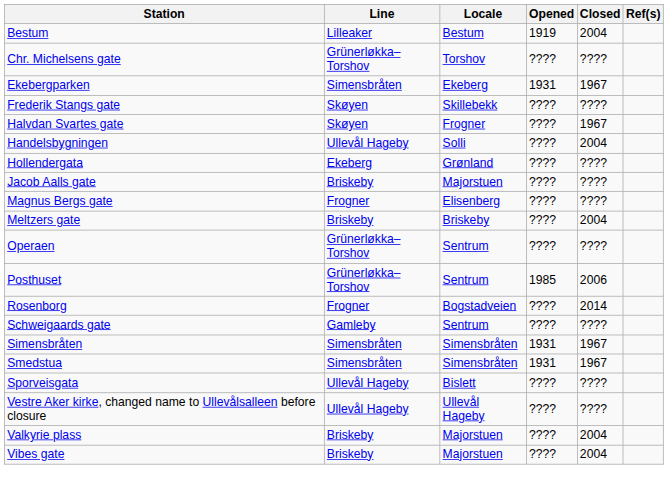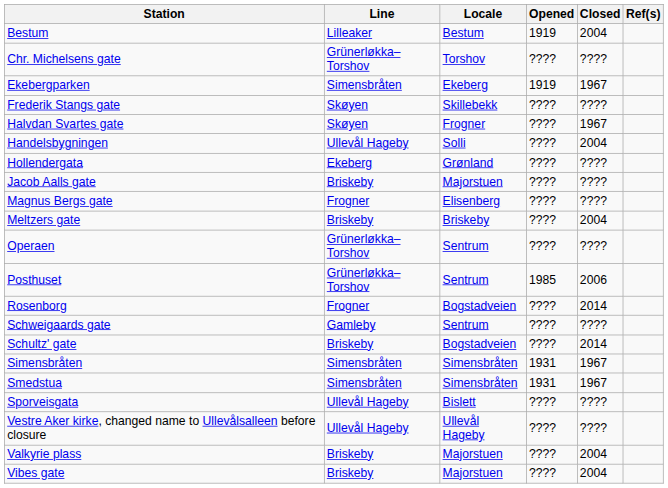 <table class="wikitable sortable">
 <tr>
 <th>Station</th>
 <th>Line</th>
 <th>Locale</th>
 <th>Opened</th>
 <th>Closed</th>
 <th>Ref(s)</th>
 </tr>
 <tr>
 <td><a href='#'>Bestum</a></td>
 <td><a href='#'>Lilleaker</a></td>
 <td><a href='#'>Bestum</a></td>
 <td>1919</td>
 <td>2004</td>
 <td></td>
 </tr>
 <tr>
 <td><a href='#'>Chr. Michelsens gate</a></td>
 <td><a href='#'>Grünerløkka–Torshov</a></td>
 <td><a href='#'>Torshov</a></td>
 <td>????</td>
 <td>????</td>
 <td></td>
 </tr>
 <tr>
 <td><a href='#'>Ekebergparken</a></td>
 <td><a href='#'>Simensbråten</a></td>
 <td><a href='#'>Ekeberg</a></td>
-<td>1931</td>
+<td>1919</td>
 <td>1967</td>
 <td></td>
 </tr>
 <tr>
 <td><a href='#'>Frederik Stangs gate</a></td>
 <td><a href='#'>Skøyen</a></td>
 <td><a href='#'>Skillebekk</a></td>
 <td>????</td>
 <td>????</td>
 <td></td>
 </tr>
 <tr>
 <td><a href='#'>Halvdan Svartes gate</a></td>
 <td><a href='#'>Skøyen</a></td>
 <td><a href='#'>Frogner</a></td>
 <td>????</td>
 <td>1967</td>
 <td></td>
 </tr>
 <tr>
 <td><a href='#'>Handelsbygningen</a></td>
 <td><a href='#'>Ullevål Hageby</a></td>
 <td><a href='#'>Solli</a></td>
 <td>????</td>
 <td>2004</td>
 <td></td>
 </tr>
 <tr>
 <td><a href='#'>Hollendergata</a></td>
 <td><a href='#'>Ekeberg</a></td>
 <td><a href='#'>Grønland</a></td>
 <td>????</td>
 <td>????</td>
 <td></td>
 </tr>
 <tr>
 <td><a href='#'>Jacob Aalls gate</a></td>
 <td><a href='#'>Briskeby</a></td>
 <td><a href='#'>Majorstuen</a></td>
 <td>????</td>
 <td>????</td>
 <td></td>
 </tr>
 <tr>
 <td><a href='#'>Magnus Bergs gate</a></td>
 <td><a href='#'>Frogner</a></td>
 <td><a href='#'>Elisenberg</a></td>
 <td>????</td>
 <td>????</td>
 <td></td>
 </tr>
 <tr>
 <td><a href='#'>Meltzers gate</a></td>
 <td><a href='#'>Briskeby</a></td>
 <td><a href='#'>Briskeby</a></td>
 <td>????</td>
 <td>2004</td>
 <td></td>
 </tr>
 <tr>
 <td><a href='#'>Operaen</a></td>
 <td><a href='#'>Grünerløkka–Torshov</a></td>
 <td><a href='#'>Sentrum</a></td>
 <td>????</td>
 <td>????</td>
 <td></td>
 </tr>
 <tr>
 <td><a href='#'>Posthuset</a></td>
 <td><a href='#'>Grünerløkka–Torshov</a></td>
 <td><a href='#'>Sentrum</a></td>
 <td>1985</td>
 <td>2006</td>
 <td></td>
 </tr>
 <tr>
 <td><a href='#'>Rosenborg</a></td>
 <td><a href='#'>Frogner</a></td>
 <td><a href='#'>Bogstadveien</a></td>
 <td>????</td>
 <td>2014</td>
 <td></td>
 </tr>
 <tr>
 <td><a href='#'>Schweigaards gate</a></td>
 <td><a href='#'>Gamleby</a></td>
 <td><a href='#'>Sentrum</a></td>
 <td>????</td>
 <td>????</td>
 <td></td>
 </tr>
 <tr>
+<td><a href='#'>Schultz' gate</a></td>
+<td><a href='#'>Briskeby</a></td>
+<td><a href='#'>Bogstadveien</a></td>
+<td>????</td>
+<td>2014</td>
+<td></td>
+</tr>
+<tr>
 <td><a href='#'>Simensbråten</a></td>
 <td><a href='#'>Simensbråten</a></td>
 <td><a href='#'>Simensbråten</a></td>
 <td>1931</td>
 <td>1967</td>
 <td></td>
 </tr>
 <tr>
 <td><a href='#'>Smedstua</a></td>
 <td><a href='#'>Simensbråten</a></td>
 <td><a href='#'>Simensbråten</a></td>
 <td>1931</td>
 <td>1967</td>
 <td></td>
 </tr>
 <tr>
 <td><a href='#'>Sporveisgata</a></td>
 <td><a href='#'>Ullevål Hageby</a></td>
 <td><a href='#'>Bislett</a></td>
 <td>????</td>
 <td>????</td>
 <td></td>
 </tr>
 <tr>
 <td><a href='#'>Vestre Aker kirke</a>, changed name to <a href='#'>Ullevålsalleen</a> before closure</td>
 <td><a href='#'>Ullevål Hageby</a></td>
 <td><a href='#'>Ullevål Hageby</a></td>
 <td>????</td>
 <td>????</td>
 <td></td>
 </tr>
 <tr>
 <td><a href='#'>Valkyrie plass</a></td>
 <td><a href='#'>Briskeby</a></td>
 <td><a href='#'>Majorstuen</a></td>
 <td>????</td>
 <td>2004</td>
 <td></td>
 </tr>
 <tr>
 <td><a href='#'>Vibes gate</a></td>
 <td><a href='#'>Briskeby</a></td>
 <td><a href='#'>Majorstuen</a></td>
 <td>????</td>
 <td>2004</td>
 <td></td>
 </tr>
 </table>
